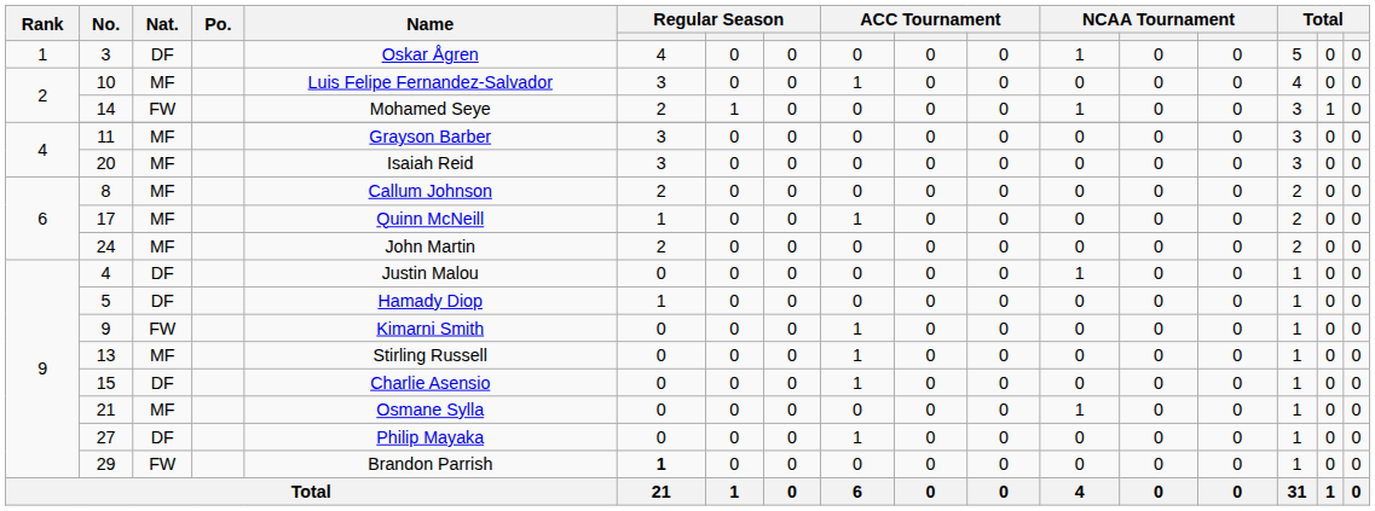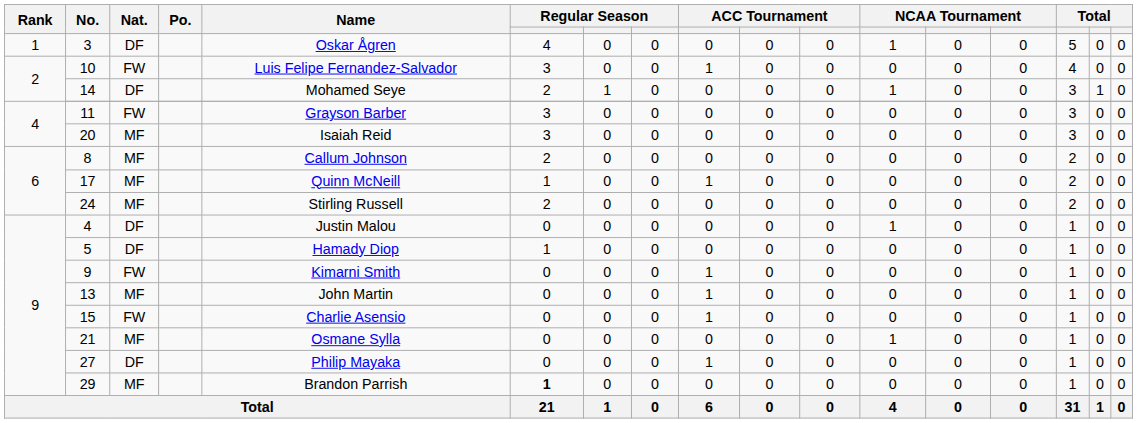 <table class="wikitable" style="text-align:center; font-size:95%; width:95%;">
 <tr>
 <th rowspan=2>Rank</th>
 <th rowspan=2>No.</th>
 <th rowspan=2>Nat.</th>
 <th rowspan=2>Po.</th>
 <th rowspan=2>Name</th>
 <th colspan=3>Regular Season</th>
 <th colspan=3>ACC Tournament</th>
 <th colspan=3>NCAA Tournament</th>
 <th colspan=3>Total</th>
 </tr>
 <tr>
 <th></th>
 <th></th>
 <th></th>
 <th></th>
 <th></th>
 <th></th>
 <th></th>
 <th></th>
 <th></th>
 <th></th>
 <th></th>
 <th></th>
 </tr>
 <tr>
 <td>1</td>
 <td>3</td>
 <td>DF</td>
 <td></td>
 <td><a href='#'>Oskar Ågren</a></td>
 <td>4</td>
 <td>0</td>
 <td>0</td>
 <td>0</td>
 <td>0</td>
 <td>0</td>
 <td>1</td>
 <td>0</td>
 <td>0</td>
 <td>5</td>
 <td>0</td>
 <td>0</td>
 </tr>
 <tr>
 <td rowspan= 2>2</td>
 <td>10</td>
-<td>MF</td>
+<td>FW</td>
 <td></td>
 <td><a href='#'>Luis Felipe Fernandez-Salvador</a></td>
 <td>3</td>
 <td>0</td>
 <td>0</td>
 <td>1</td>
 <td>0</td>
 <td>0</td>
 <td>0</td>
 <td>0</td>
 <td>0</td>
 <td>4</td>
 <td>0</td>
 <td>0</td>
 </tr>
 <tr>
 <td>14</td>
-<td>FW</td>
+<td>DF</td>
 <td></td>
 <td>Mohamed Seye</td>
 <td>2</td>
 <td>1</td>
 <td>0</td>
 <td>0</td>
 <td>0</td>
 <td>0</td>
 <td>1</td>
 <td>0</td>
 <td>0</td>
 <td>3</td>
 <td>1</td>
 <td>0</td>
 </tr>
 <tr>
 <td rowspan=3>4</td>
 </tr>
 <tr>
 <td>11</td>
-<td>MF</td>
+<td>FW</td>
 <td></td>
 <td><a href='#'>Grayson Barber</a></td>
 <td>3</td>
 <td>0</td>
 <td>0</td>
 <td>0</td>
 <td>0</td>
 <td>0</td>
 <td>0</td>
 <td>0</td>
 <td>0</td>
 <td>3</td>
 <td>0</td>
 <td>0</td>
 </tr>
 <tr>
 <td>20</td>
 <td>MF</td>
 <td></td>
 <td>Isaiah Reid</td>
 <td>3</td>
 <td>0</td>
 <td>0</td>
 <td>0</td>
 <td>0</td>
 <td>0</td>
 <td>0</td>
 <td>0</td>
 <td>0</td>
 <td>3</td>
 <td>0</td>
 <td>0</td>
 </tr>
 <tr>
 <td rowspan=3>6</td>
 <td>8</td>
 <td>MF</td>
 <td></td>
 <td><a href='#'>Callum Johnson</a></td>
 <td>2</td>
 <td>0</td>
 <td>0</td>
 <td>0</td>
 <td>0</td>
 <td>0</td>
 <td>0</td>
 <td>0</td>
 <td>0</td>
 <td>2</td>
 <td>0</td>
 <td>0</td>
 </tr>
 <tr>
 <td>17</td>
 <td>MF</td>
 <td></td>
 <td><a href='#'>Quinn McNeill</a></td>
 <td>1</td>
 <td>0</td>
 <td>0</td>
 <td>1</td>
 <td>0</td>
 <td>0</td>
 <td>0</td>
 <td>0</td>
 <td>0</td>
 <td>2</td>
 <td>0</td>
 <td>0</td>
 </tr>
 <tr>
 <td>24</td>
 <td>MF</td>
 <td></td>
-<td>John Martin</td>
+<td>Stirling Russell</td>
 <td>2</td>
 <td>0</td>
 <td>0</td>
 <td>0</td>
 <td>0</td>
 <td>0</td>
 <td>0</td>
 <td>0</td>
 <td>0</td>
 <td>2</td>
 <td>0</td>
 <td>0</td>
 </tr>
 <tr>
 <td rowspan=8>9</td>
 <td>4</td>
 <td>DF</td>
 <td></td>
 <td>Justin Malou</td>
 <td>0</td>
 <td>0</td>
 <td>0</td>
 <td>0</td>
 <td>0</td>
 <td>0</td>
 <td>1</td>
 <td>0</td>
 <td>0</td>
 <td>1</td>
 <td>0</td>
 <td>0</td>
 </tr>
 <tr>
 <td>5</td>
 <td>DF</td>
 <td></td>
 <td><a href='#'>Hamady Diop</a></td>
 <td>1</td>
 <td>0</td>
 <td>0</td>
 <td>0</td>
 <td>0</td>
 <td>0</td>
 <td>0</td>
 <td>0</td>
 <td>0</td>
 <td>1</td>
 <td>0</td>
 <td>0</td>
 </tr>
 <tr>
 <td>9</td>
 <td>FW</td>
 <td></td>
 <td><a href='#'>Kimarni Smith</a></td>
 <td>0</td>
 <td>0</td>
 <td>0</td>
 <td>1</td>
 <td>0</td>
 <td>0</td>
 <td>0</td>
 <td>0</td>
 <td>0</td>
 <td>1</td>
 <td>0</td>
 <td>0</td>
 </tr>
 <tr>
 <td>13</td>
 <td>MF</td>
 <td></td>
-<td>Stirling Russell</td>
+<td>John Martin</td>
 <td>0</td>
 <td>0</td>
 <td>0</td>
 <td>1</td>
 <td>0</td>
 <td>0</td>
 <td>0</td>
 <td>0</td>
 <td>0</td>
 <td>1</td>
 <td>0</td>
 <td>0</td>
 </tr>
 <tr>
 <td>15</td>
-<td>DF</td>
+<td>FW</td>
 <td></td>
 <td><a href='#'>Charlie Asensio</a></td>
 <td>0</td>
 <td>0</td>
 <td>0</td>
 <td>1</td>
 <td>0</td>
 <td>0</td>
 <td>0</td>
 <td>0</td>
 <td>0</td>
 <td>1</td>
 <td>0</td>
 <td>0</td>
 </tr>
 <tr>
 <td>21</td>
 <td>MF</td>
 <td></td>
 <td><a href='#'>Osmane Sylla</a></td>
 <td>0</td>
 <td>0</td>
 <td>0</td>
 <td>0</td>
 <td>0</td>
 <td>0</td>
 <td>1</td>
 <td>0</td>
 <td>0</td>
 <td>1</td>
 <td>0</td>
 <td>0</td>
 </tr>
 <tr>
 <td>27</td>
 <td>DF</td>
 <td></td>
 <td><a href='#'>Philip Mayaka</a></td>
 <td>0</td>
 <td>0</td>
 <td>0</td>
 <td>1</td>
 <td>0</td>
 <td>0</td>
 <td>0</td>
 <td>0</td>
 <td>0</td>
 <td>1</td>
 <td>0</td>
 <td>0</td>
 </tr>
 <tr>
 <td>29</td>
-<td>FW</td>
+<td>MF</td>
 <td></td>
 <td>Brandon Parrish</td>
 <td><strong>1</strong></td>
 <td>0</td>
 <td>0</td>
 <td>0</td>
 <td>0</td>
 <td>0</td>
 <td>0</td>
 <td>0</td>
 <td>0</td>
 <td>1</td>
 <td>0</td>
 <td>0</td>
 </tr>
 <tr>
 <th colspan=5>Total</th>
 <th>21</th>
 <th>1</th>
 <th>0</th>
 <th>6</th>
 <th>0</th>
 <th>0</th>
 <th>4</th>
 <th>0</th>
 <th>0</th>
 <th>31</th>
 <th>1</th>
 <th>0</th>
 </tr>
 </table>
